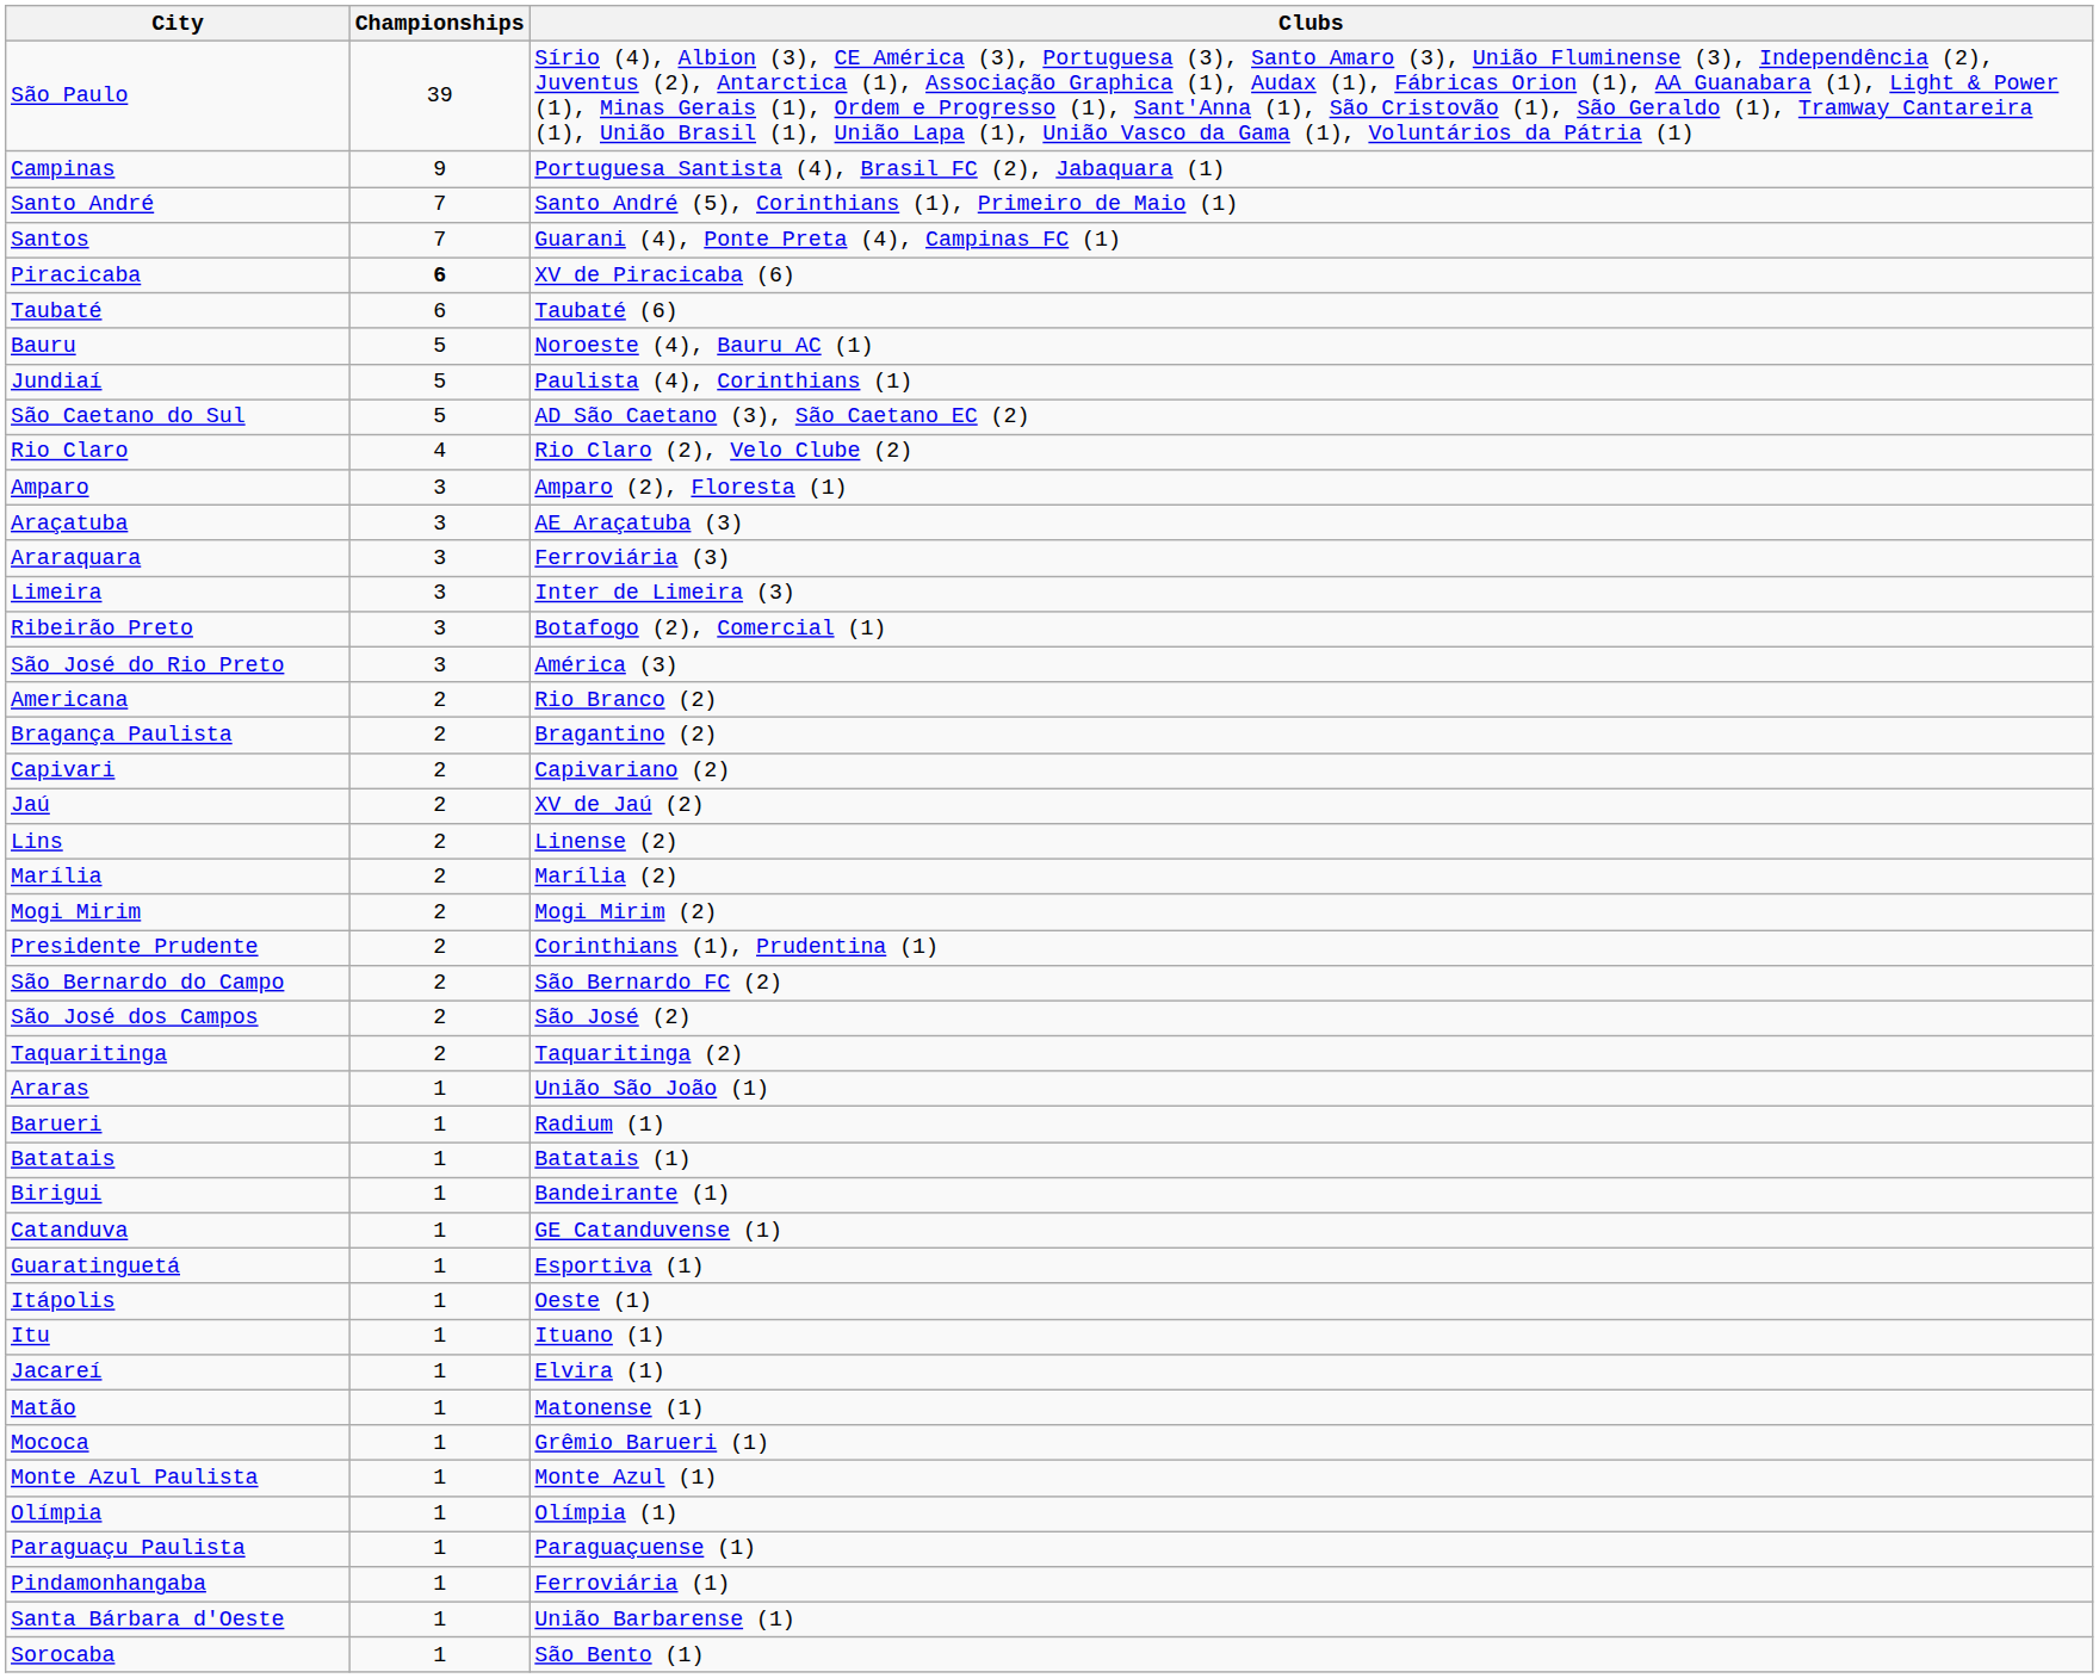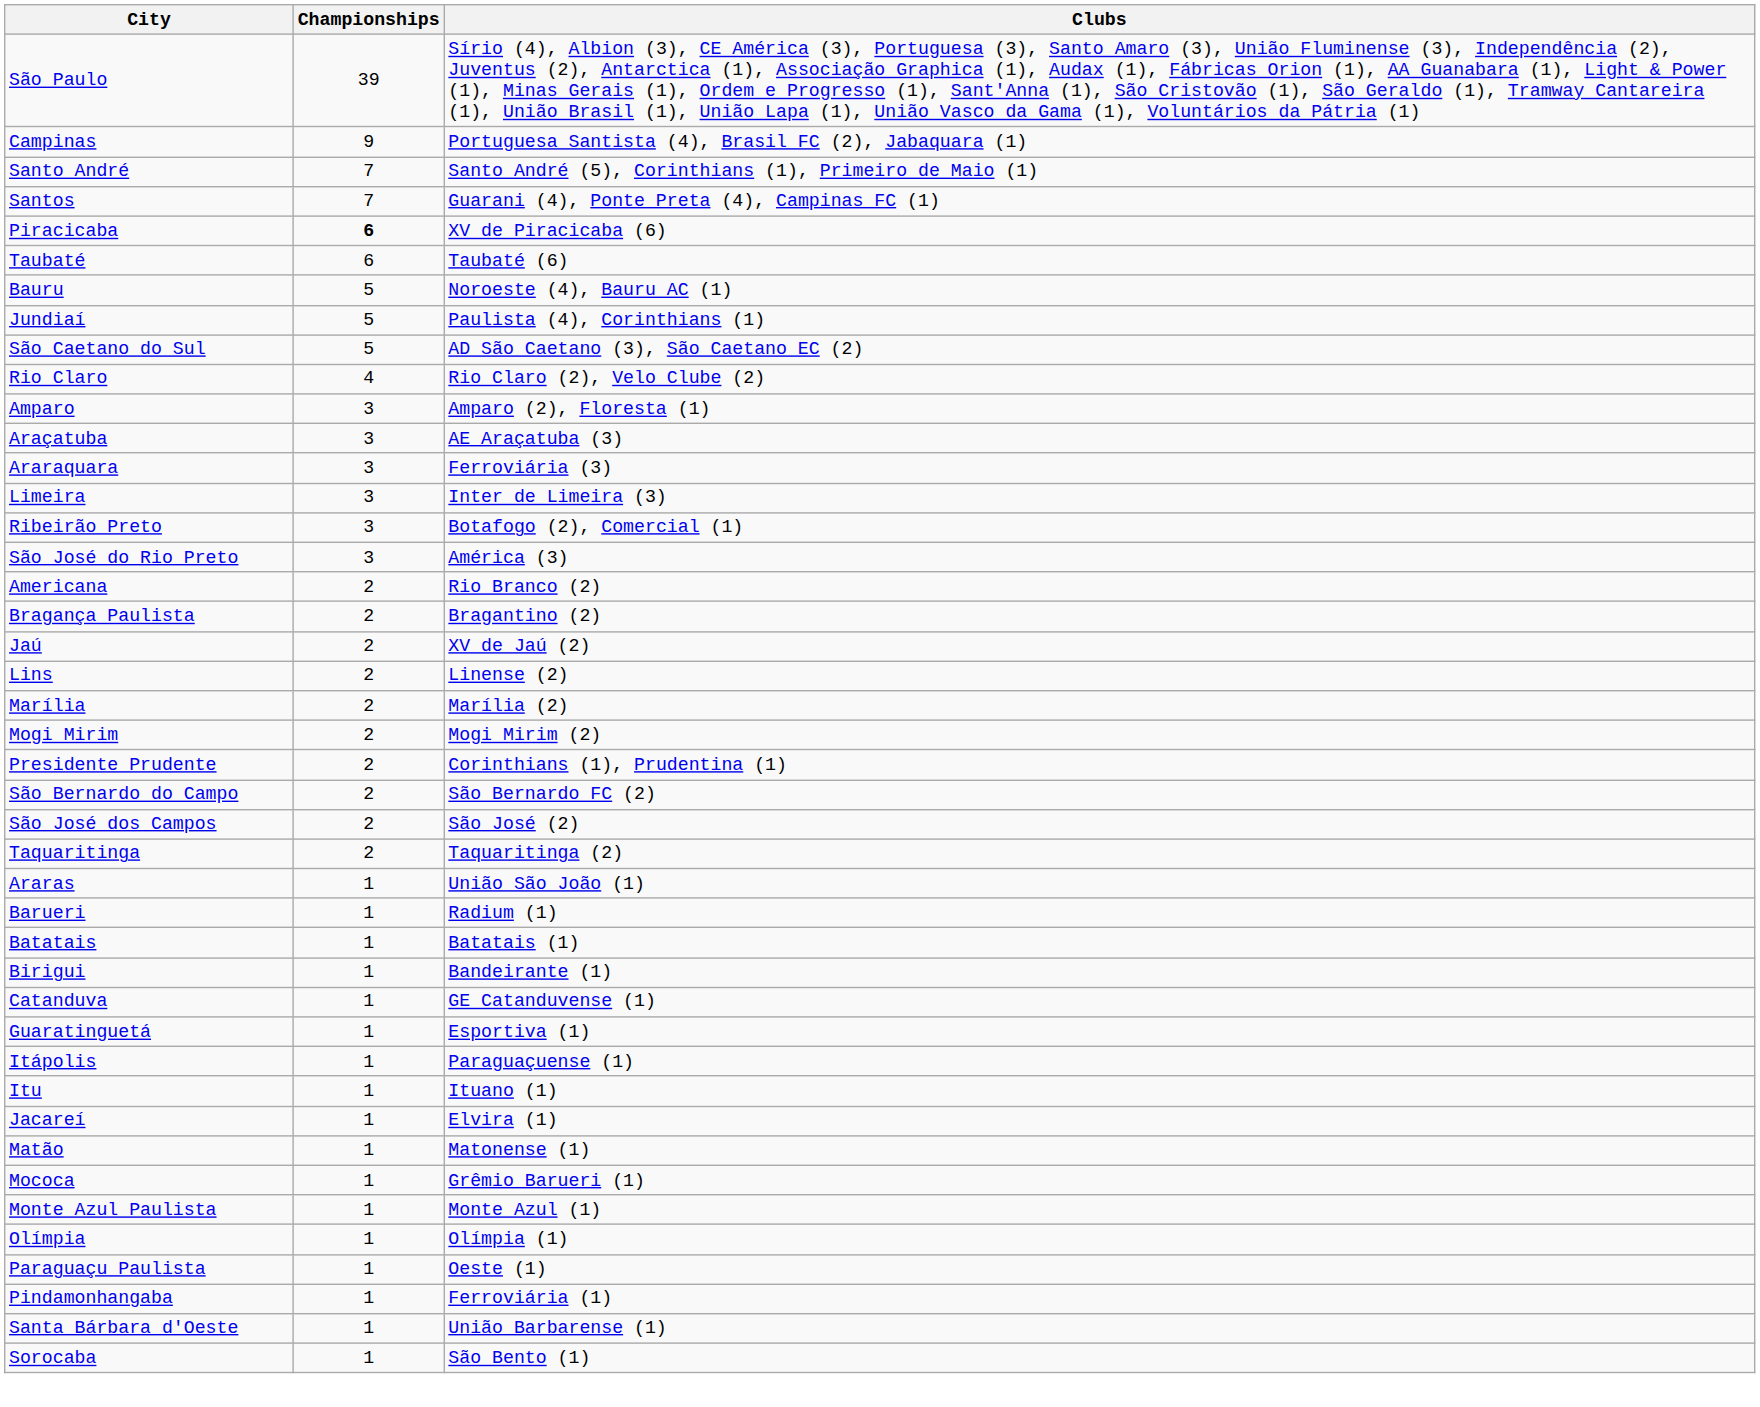 <table class="wikitable sortable">
 <tr>
 <th style="width:200px">City</th>
 <th>Championships</th>
 <th>Clubs</th>
 </tr>
 <tr>
 <td> <a href='#'>São Paulo</a></td>
 <td align="center">39</td>
 <td><a href='#'>Sírio</a> (4), <a href='#'>Albion</a> (3), <a href='#'>CE América</a> (3), <a href='#'>Portuguesa</a> (3), <a href='#'>Santo Amaro</a> (3), <a href='#'>União Fluminense</a> (3), <a href='#'>Independência</a> (2), <a href='#'>Juventus</a> (2), <a href='#'>Antarctica</a> (1), <a href='#'>Associação Graphica</a> (1), <a href='#'>Audax</a> (1), <a href='#'>Fábricas Orion</a> (1), <a href='#'>AA Guanabara</a> (1), <a href='#'>Light & Power</a> (1), <a href='#'>Minas Gerais</a> (1), <a href='#'>Ordem e Progresso</a> (1), <a href='#'>Sant'Anna</a> (1), <a href='#'>São Cristovão</a> (1), <a href='#'>São Geraldo</a> (1), <a href='#'>Tramway Cantareira</a> (1), <a href='#'>União Brasil</a> (1), <a href='#'>União Lapa</a> (1), <a href='#'>União Vasco da Gama</a> (1), <a href='#'>Voluntários da Pátria</a> (1)</td>
 </tr>
 <tr>
 <td> <a href='#'>Campinas</a></td>
 <td align="center">9</td>
 <td><a href='#'>Portuguesa Santista</a> (4), <a href='#'>Brasil FC</a> (2), <a href='#'>Jabaquara</a> (1)</td>
 </tr>
 <tr>
 <td> <a href='#'>Santo André</a></td>
 <td align="center">7</td>
 <td><a href='#'>Santo André</a> (5), <a href='#'>Corinthians</a> (1), <a href='#'>Primeiro de Maio</a> (1)</td>
 </tr>
 <tr>
 <td> <a href='#'>Santos</a></td>
 <td align="center">7</td>
 <td><a href='#'>Guarani</a> (4), <a href='#'>Ponte Preta</a> (4), <a href='#'>Campinas FC</a> (1)</td>
 </tr>
 <tr>
 <td> <a href='#'>Piracicaba</a></td>
 <td align="center"><strong>6</strong></td>
 <td><a href='#'>XV de Piracicaba</a> (6)</td>
 </tr>
 <tr>
 <td> <a href='#'>Taubaté</a></td>
 <td align="center">6</td>
 <td><a href='#'>Taubaté</a> (6)</td>
 </tr>
 <tr>
 <td> <a href='#'>Bauru</a></td>
 <td align="center">5</td>
 <td><a href='#'>Noroeste</a> (4), <a href='#'>Bauru AC</a> (1)</td>
 </tr>
 <tr>
 <td> <a href='#'>Jundiaí</a></td>
 <td align="center">5</td>
 <td><a href='#'>Paulista</a> (4), <a href='#'>Corinthians</a> (1)</td>
 </tr>
 <tr>
 <td> <a href='#'>São Caetano do Sul</a></td>
 <td align="center">5</td>
 <td><a href='#'>AD São Caetano</a> (3), <a href='#'>São Caetano EC</a> (2)</td>
 </tr>
 <tr>
 <td> <a href='#'>Rio Claro</a></td>
 <td align="center">4</td>
 <td><a href='#'>Rio Claro</a> (2), <a href='#'>Velo Clube</a> (2)</td>
 </tr>
 <tr>
 <td> <a href='#'>Amparo</a></td>
 <td align="center">3</td>
 <td><a href='#'>Amparo</a> (2), <a href='#'>Floresta</a> (1)</td>
 </tr>
 <tr>
 <td> <a href='#'>Araçatuba</a></td>
 <td align="center">3</td>
 <td><a href='#'>AE Araçatuba</a> (3)</td>
 </tr>
 <tr>
 <td> <a href='#'>Araraquara</a></td>
 <td align="center">3</td>
 <td><a href='#'>Ferroviária</a> (3)</td>
 </tr>
 <tr>
 <td> <a href='#'>Limeira</a></td>
 <td align="center">3</td>
 <td><a href='#'>Inter de Limeira</a> (3)</td>
 </tr>
 <tr>
 <td> <a href='#'>Ribeirão Preto</a></td>
 <td align="center">3</td>
 <td><a href='#'>Botafogo</a> (2), <a href='#'>Comercial</a> (1)</td>
 </tr>
 <tr>
 <td> <a href='#'>São José do Rio Preto</a></td>
 <td align="center">3</td>
 <td><a href='#'>América</a> (3)</td>
 </tr>
 <tr>
 <td> <a href='#'>Americana</a></td>
 <td align="center">2</td>
 <td><a href='#'>Rio Branco</a> (2)</td>
 </tr>
 <tr>
 <td> <a href='#'>Bragança Paulista</a></td>
 <td align="center">2</td>
 <td><a href='#'>Bragantino</a> (2)</td>
 </tr>
 <tr>
-<td> <a href='#'>Capivari</a></td>
-<td align="center">2</td>
-<td><a href='#'>Capivariano</a> (2)</td>
-</tr>
-<tr>
 <td> <a href='#'>Jaú</a></td>
 <td align="center">2</td>
 <td><a href='#'>XV de Jaú</a> (2)</td>
 </tr>
 <tr>
 <td> <a href='#'>Lins</a></td>
 <td align="center">2</td>
 <td><a href='#'>Linense</a> (2)</td>
 </tr>
 <tr>
 <td> <a href='#'>Marília</a></td>
 <td align="center">2</td>
 <td><a href='#'>Marília</a> (2)</td>
 </tr>
 <tr>
 <td> <a href='#'>Mogi Mirim</a></td>
 <td align="center">2</td>
 <td><a href='#'>Mogi Mirim</a> (2)</td>
 </tr>
 <tr>
 <td> <a href='#'>Presidente Prudente</a></td>
 <td align="center">2</td>
 <td><a href='#'>Corinthians</a> (1), <a href='#'>Prudentina</a> (1)</td>
 </tr>
 <tr>
 <td> <a href='#'>São Bernardo do Campo</a></td>
 <td align="center">2</td>
 <td><a href='#'>São Bernardo FC</a> (2)</td>
 </tr>
 <tr>
 <td> <a href='#'>São José dos Campos</a></td>
 <td align="center">2</td>
 <td><a href='#'>São José</a> (2)</td>
 </tr>
 <tr>
 <td> <a href='#'>Taquaritinga</a></td>
 <td align="center">2</td>
 <td><a href='#'>Taquaritinga</a> (2)</td>
 </tr>
 <tr>
 <td> <a href='#'>Araras</a></td>
 <td align="center">1</td>
 <td><a href='#'>União São João</a> (1)</td>
 </tr>
 <tr>
 <td> <a href='#'>Barueri</a></td>
 <td align="center">1</td>
 <td><a href='#'>Radium</a> (1)</td>
 </tr>
 <tr>
 <td> <a href='#'>Batatais</a></td>
 <td align="center">1</td>
 <td><a href='#'>Batatais</a> (1)</td>
 </tr>
 <tr>
 <td> <a href='#'>Birigui</a></td>
 <td align="center">1</td>
 <td><a href='#'>Bandeirante</a> (1)</td>
 </tr>
 <tr>
 <td> <a href='#'>Catanduva</a></td>
 <td align="center">1</td>
 <td><a href='#'>GE Catanduvense</a> (1)</td>
 </tr>
 <tr>
 <td> <a href='#'>Guaratinguetá</a></td>
 <td align="center">1</td>
 <td><a href='#'>Esportiva</a> (1)</td>
 </tr>
 <tr>
 <td> <a href='#'>Itápolis</a></td>
 <td align="center">1</td>
-<td><a href='#'>Oeste</a> (1)</td>
+<td><a href='#'>Paraguaçuense</a> (1)</td>
 </tr>
 <tr>
 <td> <a href='#'>Itu</a></td>
 <td align="center">1</td>
 <td><a href='#'>Ituano</a> (1)</td>
 </tr>
 <tr>
 <td> <a href='#'>Jacareí</a></td>
 <td align="center">1</td>
 <td><a href='#'>Elvira</a> (1)</td>
 </tr>
 <tr>
 <td> <a href='#'>Matão</a></td>
 <td align="center">1</td>
 <td><a href='#'>Matonense</a> (1)</td>
 </tr>
 <tr>
 <td> <a href='#'>Mococa</a></td>
 <td align="center">1</td>
 <td><a href='#'>Grêmio Barueri</a> (1)</td>
 </tr>
 <tr>
 <td> <a href='#'>Monte Azul Paulista</a></td>
 <td align="center">1</td>
 <td><a href='#'>Monte Azul</a> (1)</td>
 </tr>
 <tr>
 <td> <a href='#'>Olímpia</a></td>
 <td align="center">1</td>
 <td><a href='#'>Olímpia</a> (1)</td>
 </tr>
 <tr>
 <td> <a href='#'>Paraguaçu Paulista</a></td>
 <td align="center">1</td>
-<td><a href='#'>Paraguaçuense</a> (1)</td>
+<td><a href='#'>Oeste</a> (1)</td>
 </tr>
 <tr>
 <td> <a href='#'>Pindamonhangaba</a></td>
 <td align="center">1</td>
 <td><a href='#'>Ferroviária</a> (1)</td>
 </tr>
 <tr>
 <td> <a href='#'>Santa Bárbara d'Oeste</a></td>
 <td align="center">1</td>
 <td><a href='#'>União Barbarense</a> (1)</td>
 </tr>
 <tr>
 <td> <a href='#'>Sorocaba</a></td>
 <td align="center">1</td>
 <td><a href='#'>São Bento</a> (1)</td>
 </tr>
 </table>
